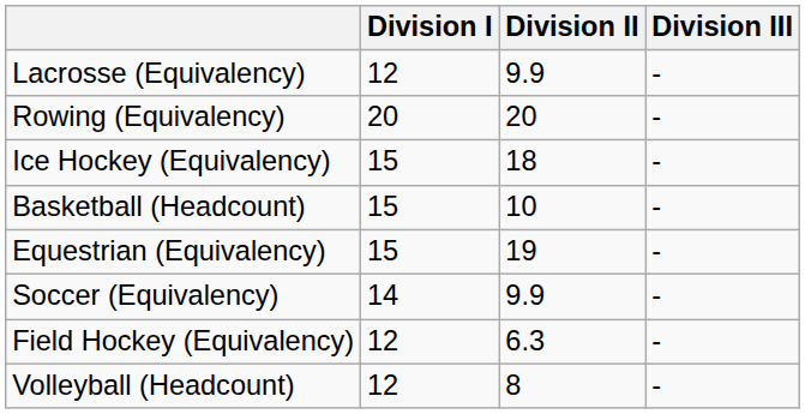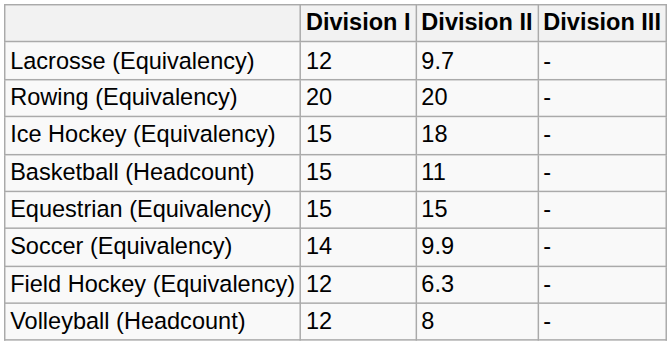 <table class="wikitable">
 <tr>
 <th></th>
 <th>Division I</th>
 <th>Division II</th>
 <th>Division III</th>
 </tr>
 <tr>
 <td>Lacrosse (Equivalency)</td>
 <td>12</td>
-<td>9.9</td>
+<td>9.7</td>
 <td>-</td>
 </tr>
 <tr>
 <td>Rowing (Equivalency)</td>
 <td>20</td>
 <td>20</td>
 <td>-</td>
 </tr>
 <tr>
 <td>Ice Hockey (Equivalency)</td>
 <td>15</td>
 <td>18</td>
 <td>-</td>
 </tr>
 <tr>
 <td>Basketball (Headcount)</td>
 <td>15</td>
-<td>10</td>
+<td>11</td>
 <td>-</td>
 </tr>
 <tr>
 <td>Equestrian (Equivalency)</td>
 <td>15</td>
-<td>19</td>
+<td>15</td>
 <td>-</td>
 </tr>
 <tr>
 <td>Soccer (Equivalency)</td>
 <td>14</td>
 <td>9.9</td>
 <td>-</td>
 </tr>
 <tr>
 <td>Field Hockey (Equivalency)</td>
 <td>12</td>
 <td>6.3</td>
 <td>-</td>
 </tr>
 <tr>
 <td>Volleyball (Headcount)</td>
 <td>12</td>
 <td>8</td>
 <td>-</td>
 </tr>
 </table>
